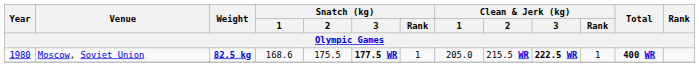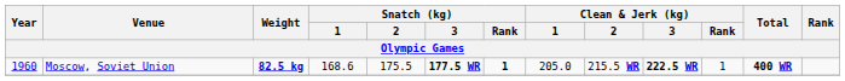 <table class="wikitable" style="text-align:center;">
 <tr>
 <th rowspan=2 width=40>Year</th>
 <th rowspan=2 width=250>Venue</th>
 <th rowspan=2 width=60>Weight</th>
 <th colspan=4>Snatch (kg)</th>
 <th colspan=4>Clean & Jerk (kg)</th>
 <th rowspan=2 width=65>Total</th>
 <th rowspan=2 width=40>Rank</th>
 </tr>
 <tr>
 <th width=65>1</th>
 <th width=65>2</th>
 <th width=65>3</th>
 <th width=45>Rank</th>
 <th width=65>1</th>
 <th width=65>2</th>
 <th width=65>3</th>
 <th width=45>Rank</th>
 </tr>
 <tr>
 <th colspan=13><a href='#'>Olympic Games</a></th>
 </tr>
 <tr>
-<td><a href='#'>1980</a></td>
+<td><a href='#'>1960</a></td>
 <td align=left> <a href='#'>Moscow</a>, <a href='#'>Soviet Union</a></td>
 <td><strong><a href='#'>82.5 kg</a></strong></td>
 <td>168.6</td>
 <td>175.5</td>
 <td><strong>177.5 <a href='#'>WR</a></strong></td>
-<td>1</td>
+<td><strong>1</strong></td>
 <td>205.0</td>
 <td>215.5 <strong><a href='#'>WR</a></strong></td>
 <td><strong>222.5 <a href='#'>WR</a></strong></td>
 <td>1</td>
 <td><strong>400 <a href='#'>WR</a></strong></td>
 <td><strong></strong></td>
 </tr>
 <tr>
 </tr>
 </table>
